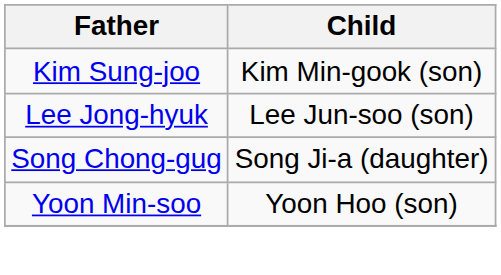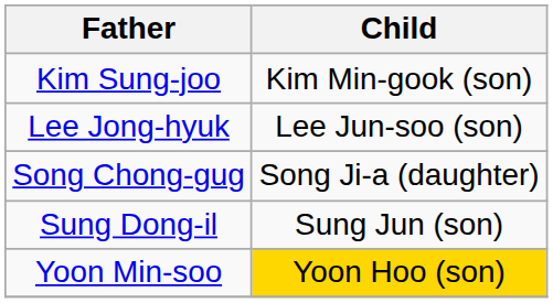 <table class="wikitable">
 <tr>
 <th>Father</th>
 <th>Child</th>
 </tr>
 <tr>
 <td align="center"><a href='#'>Kim Sung-joo</a></td>
 <td align="center">Kim Min-gook (son)</td>
 </tr>
 <tr>
 <td align="center"><a href='#'>Lee Jong-hyuk</a></td>
 <td align="center">Lee Jun-soo (son)</td>
 </tr>
 <tr>
 <td align="center"><a href='#'>Song Chong-gug</a></td>
 <td align="center">Song Ji-a (daughter)</td>
 </tr>
 <tr>
+<td align="center"><a href='#'>Sung Dong-il</a></td>
+<td align="center">Sung Jun (son)</td>
+</tr>
+<tr>
 <td align="center"><a href='#'>Yoon Min-soo</a></td>
-<td align="center">Yoon Hoo (son)</td>
+<td align="center" style="background: gold;">Yoon Hoo (son)</td>
 </tr>
 <tr>
 </tr>
 </table>
